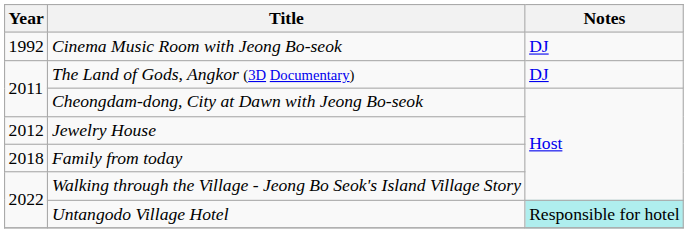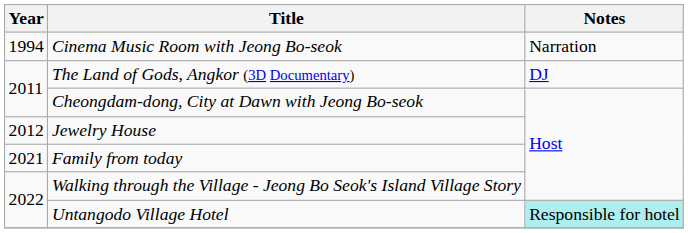 <table class="wikitable">
 <tr>
 <th>Year</th>
 <th>Title</th>
 <th>Notes</th>
 </tr>
 <tr>
-<td>1992</td>
+<td>1994</td>
 <td><em>Cinema Music Room with Jeong Bo-seok</em></td>
-<td><a href='#'>DJ</a></td>
+<td>Narration</td>
 </tr>
 <tr>
 <td rowspan=2>2011</td>
 <td><em>The Land of Gods, Angkor</em> <small>(<a href='#'>3D</a> <a href='#'>Documentary</a>)</small></td>
 <td><a href='#'>DJ</a></td>
 </tr>
 <tr>
 <td><em>Cheongdam-dong, City at Dawn with Jeong Bo-seok</em></td>
 <td rowspan="4"><a href='#'>Host</a></td>
 </tr>
 <tr>
 <td>2012</td>
 <td><em>Jewelry House</em></td>
 </tr>
 <tr>
-<td>2018</td>
+<td>2021</td>
 <td><em>Family from today</em></td>
 </tr>
 <tr>
 <td rowspan=2>2022</td>
 <td><em>Walking through the Village - Jeong Bo Seok's Island Village Story</em></td>
 </tr>
 <tr>
 <td><em>Untangodo Village Hotel</em></td>
 <td style="background: paleturquoise;">Responsible for hotel</td>
 </tr>
 <tr>
 </tr>
 </table>
